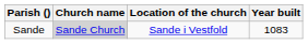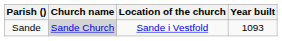 <table class="wikitable" style="text-align:center">
 <tr>
 <th>Parish ()</th>
 <th>Church name</th>
 <th>Location of the church</th>
 <th>Year built</th>
 </tr>
 <tr>
 <td rowspan="1">Sande</td>
 <td style="background: lightgrey;"><a href='#'>Sande Church</a></td>
 <td><a href='#'>Sande i Vestfold</a></td>
-<td>1083</td>
+<td>1093</td>
 </tr>
 </table>
